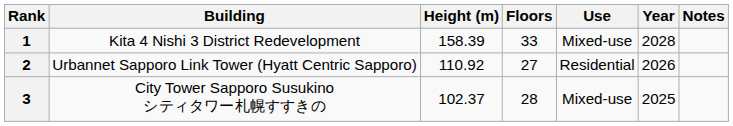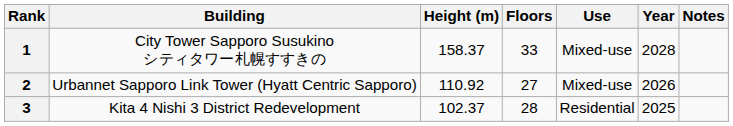 <table class="sortable wikitable" style="text-align:center">
 <tr>
 <th>Rank</th>
 <th>Building</th>
 <th>Height (m)</th>
 <th>Floors</th>
 <th>Use</th>
 <th>Year</th>
 <th class="unsortable">Notes</th>
 </tr>
 <tr>
 <th>1</th>
-<td>Kita 4 Nishi 3 District Redevelopment</td>
-<td>158.39</td>
+<td>City Tower Sapporo Susukino<br>シティタワー札幌すすきの</td>
+<td>158.37</td>
 <td>33</td>
 <td>Mixed-use</td>
 <td>2028</td>
 <td></td>
 </tr>
 <tr>
 <th>2</th>
 <td>Urbannet Sapporo Link Tower (Hyatt Centric Sapporo)</td>
 <td>110.92</td>
 <td>27</td>
-<td>Residential</td>
+<td>Mixed-use</td>
 <td>2026</td>
 <td></td>
 </tr>
 <tr>
 <th>3</th>
-<td>City Tower Sapporo Susukino<br>シティタワー札幌すすきの</td>
+<td>Kita 4 Nishi 3 District Redevelopment</td>
 <td>102.37</td>
 <td>28</td>
-<td>Mixed-use</td>
+<td>Residential</td>
 <td>2025</td>
 <td></td>
 </tr>
 </table>
